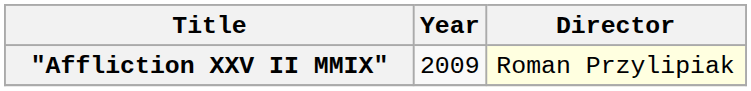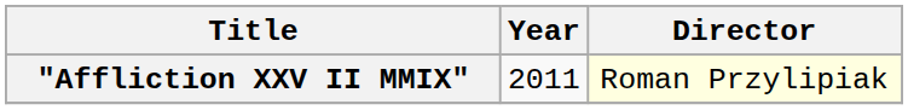 <table class="wikitable plainrowheaders" style="text-align:center;" border="1">
 <tr>
 <th scope="col" style="width:16em;">Title</th>
 <th scope="col">Year</th>
 <th scope="col" style="width:10em;">Director</th>
 </tr>
 <tr>
 <th scope="row">"Affliction XXV II MMIX"</th>
-<td>2009</td>
+<td>2011</td>
 <td style="background: lightyellow;">Roman Przylipiak</td>
 </tr>
 <tr>
 </tr>
 </table>
